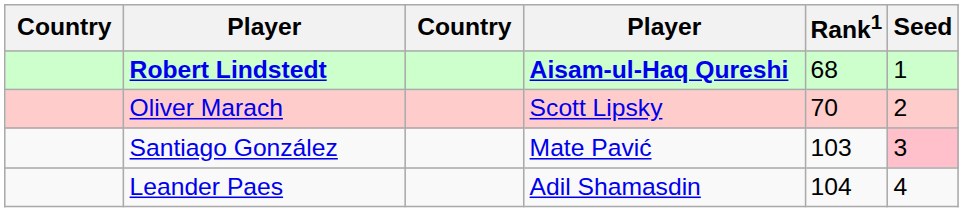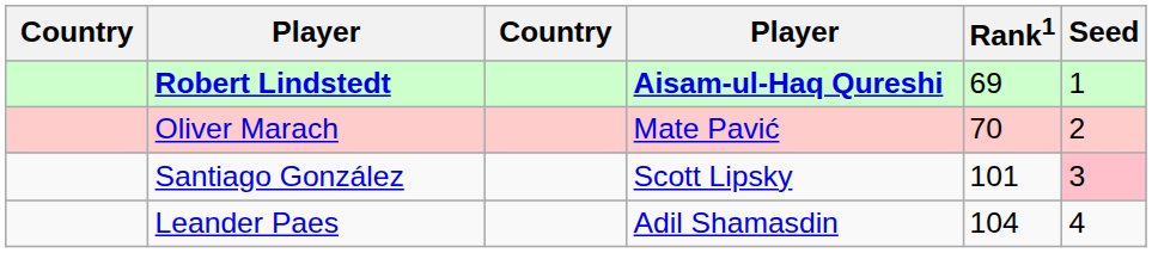 <table class="sortable wikitable">
 <tr>
 <th width="70">Country</th>
 <th width="175">Player</th>
 <th width="70">Country</th>
 <th width="175">Player</th>
 <th>Rank<sup>1</sup></th>
 <th>Seed</th>
 </tr>
 <tr style="background:#cfc;">
 <td></td>
 <td><strong><a href='#'>Robert Lindstedt</a></strong></td>
 <td></td>
 <td><strong><a href='#'>Aisam-ul-Haq Qureshi</a></strong></td>
-<td>68</td>
+<td>69</td>
 <td>1</td>
 </tr>
 <tr style="background:#fcc;">
 <td></td>
 <td><a href='#'>Oliver Marach</a></td>
 <td></td>
-<td><a href='#'>Scott Lipsky</a></td>
+<td><a href='#'>Mate Pavić</a></td>
 <td>70</td>
 <td>2</td>
 </tr>
 <tr>
 <td></td>
 <td><a href='#'>Santiago González</a></td>
 <td></td>
-<td><a href='#'>Mate Pavić</a></td>
-<td>103</td>
+<td><a href='#'>Scott Lipsky</a></td>
+<td>101</td>
 <td style="background: pink;">3</td>
 </tr>
 <tr>
 <td></td>
 <td><a href='#'>Leander Paes</a></td>
 <td></td>
 <td><a href='#'>Adil Shamasdin</a></td>
 <td>104</td>
 <td>4</td>
 </tr>
 </table>
